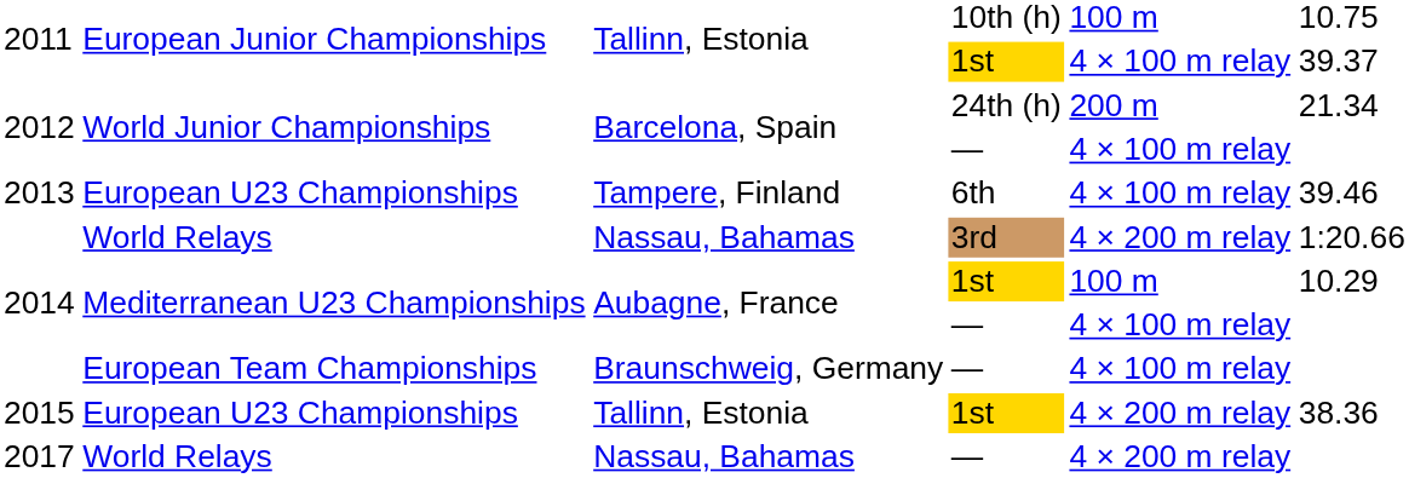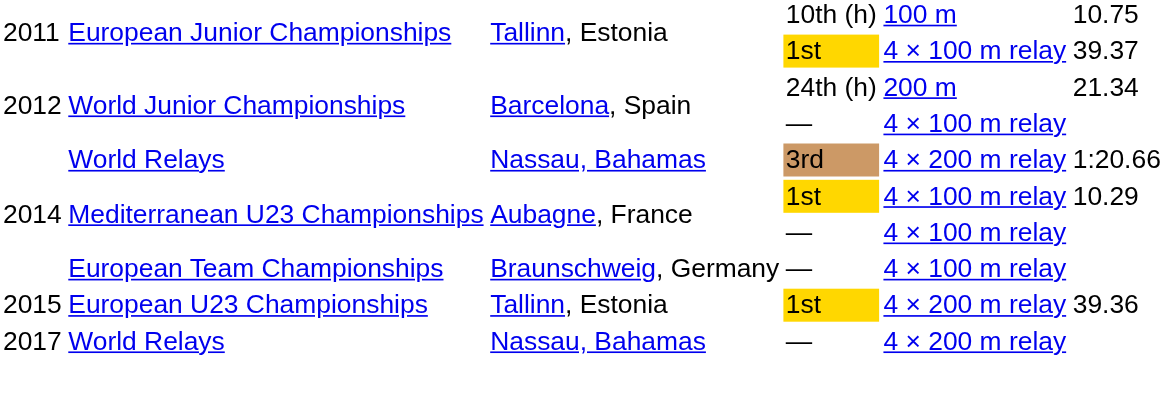 <table>
 <tr>
 <td rowspan=2>2011</td>
 <td rowspan=2><a href='#'>European Junior Championships</a></td>
 <td rowspan=2><a href='#'>Tallinn</a>, Estonia</td>
 <td>10th (h)</td>
 <td><a href='#'>100 m</a></td>
 <td>10.75</td>
 </tr>
 <tr>
 <td bgcolor=gold>1st</td>
 <td><a href='#'>4 × 100 m relay</a></td>
 <td>39.37</td>
 </tr>
 <tr>
 <td rowspan=2>2012</td>
 <td rowspan=2><a href='#'>World Junior Championships</a></td>
 <td rowspan=2><a href='#'>Barcelona</a>, Spain</td>
 <td>24th (h)</td>
 <td><a href='#'>200 m</a></td>
 <td>21.34</td>
 </tr>
 <tr>
 <td>—</td>
 <td><a href='#'>4 × 100 m relay</a></td>
 <td></td>
 </tr>
 <tr>
-<td>2013</td>
-<td><a href='#'>European U23 Championships</a></td>
-<td><a href='#'>Tampere</a>, Finland</td>
-<td>6th</td>
-<td><a href='#'>4 × 100 m relay</a></td>
-<td>39.46</td>
-</tr>
-<tr>
 <td rowspan=4>2014</td>
 <td><a href='#'>World Relays</a></td>
 <td><a href='#'>Nassau, Bahamas</a></td>
 <td bgcolor=cc9966>3rd</td>
 <td><a href='#'>4 × 200 m relay</a></td>
 <td>1:20.66 </td>
 </tr>
 <tr>
 <td rowspan=2><a href='#'>Mediterranean U23 Championships</a></td>
 <td rowspan=2><a href='#'>Aubagne</a>, France</td>
 <td bgcolor=gold>1st</td>
-<td><a href='#'>100 m</a></td>
+<td><a href='#'>4 × 100 m relay</a></td>
 <td>10.29</td>
 </tr>
 <tr>
 <td>—</td>
 <td><a href='#'>4 × 100 m relay</a></td>
 <td></td>
 </tr>
 <tr>
 <td><a href='#'>European Team Championships</a></td>
 <td><a href='#'>Braunschweig</a>, Germany</td>
 <td>—</td>
 <td><a href='#'>4 × 100 m relay</a></td>
 <td></td>
 </tr>
 <tr>
 <td>2015</td>
 <td><a href='#'>European U23 Championships</a></td>
 <td><a href='#'>Tallinn</a>, Estonia</td>
 <td bgcolor=gold>1st</td>
 <td><a href='#'>4 × 200 m relay</a></td>
-<td>38.36</td>
+<td>39.36</td>
 </tr>
 <tr>
 <td>2017</td>
 <td><a href='#'>World Relays</a></td>
 <td><a href='#'>Nassau, Bahamas</a></td>
 <td>—</td>
 <td><a href='#'>4 × 200 m relay</a></td>
 <td></td>
 </tr>
 </table>
